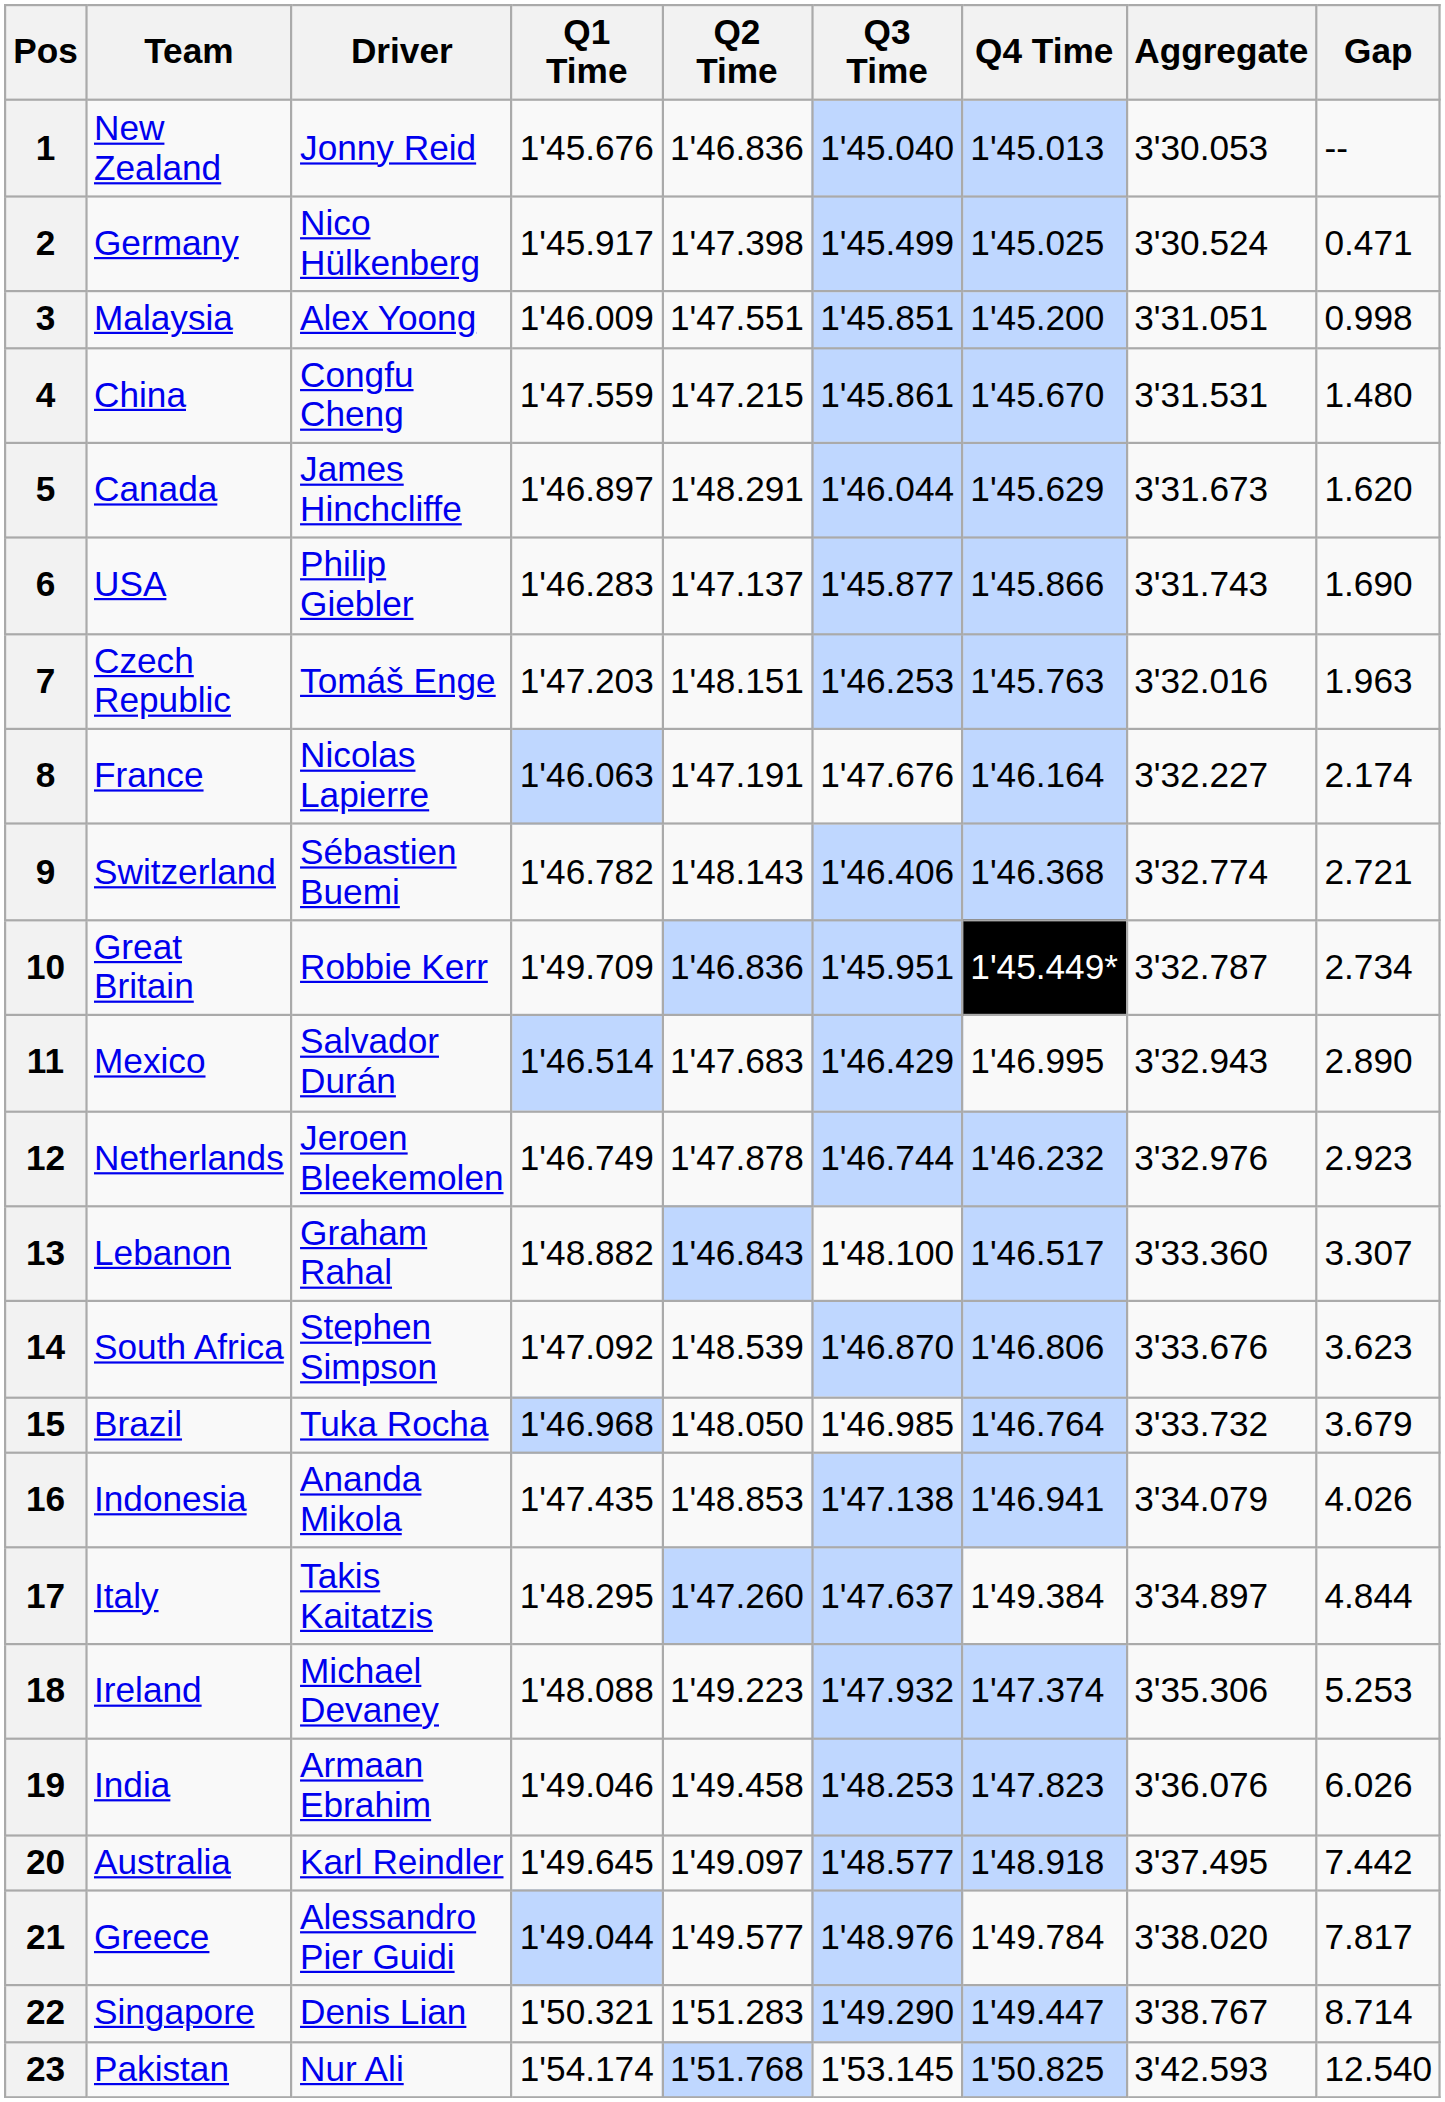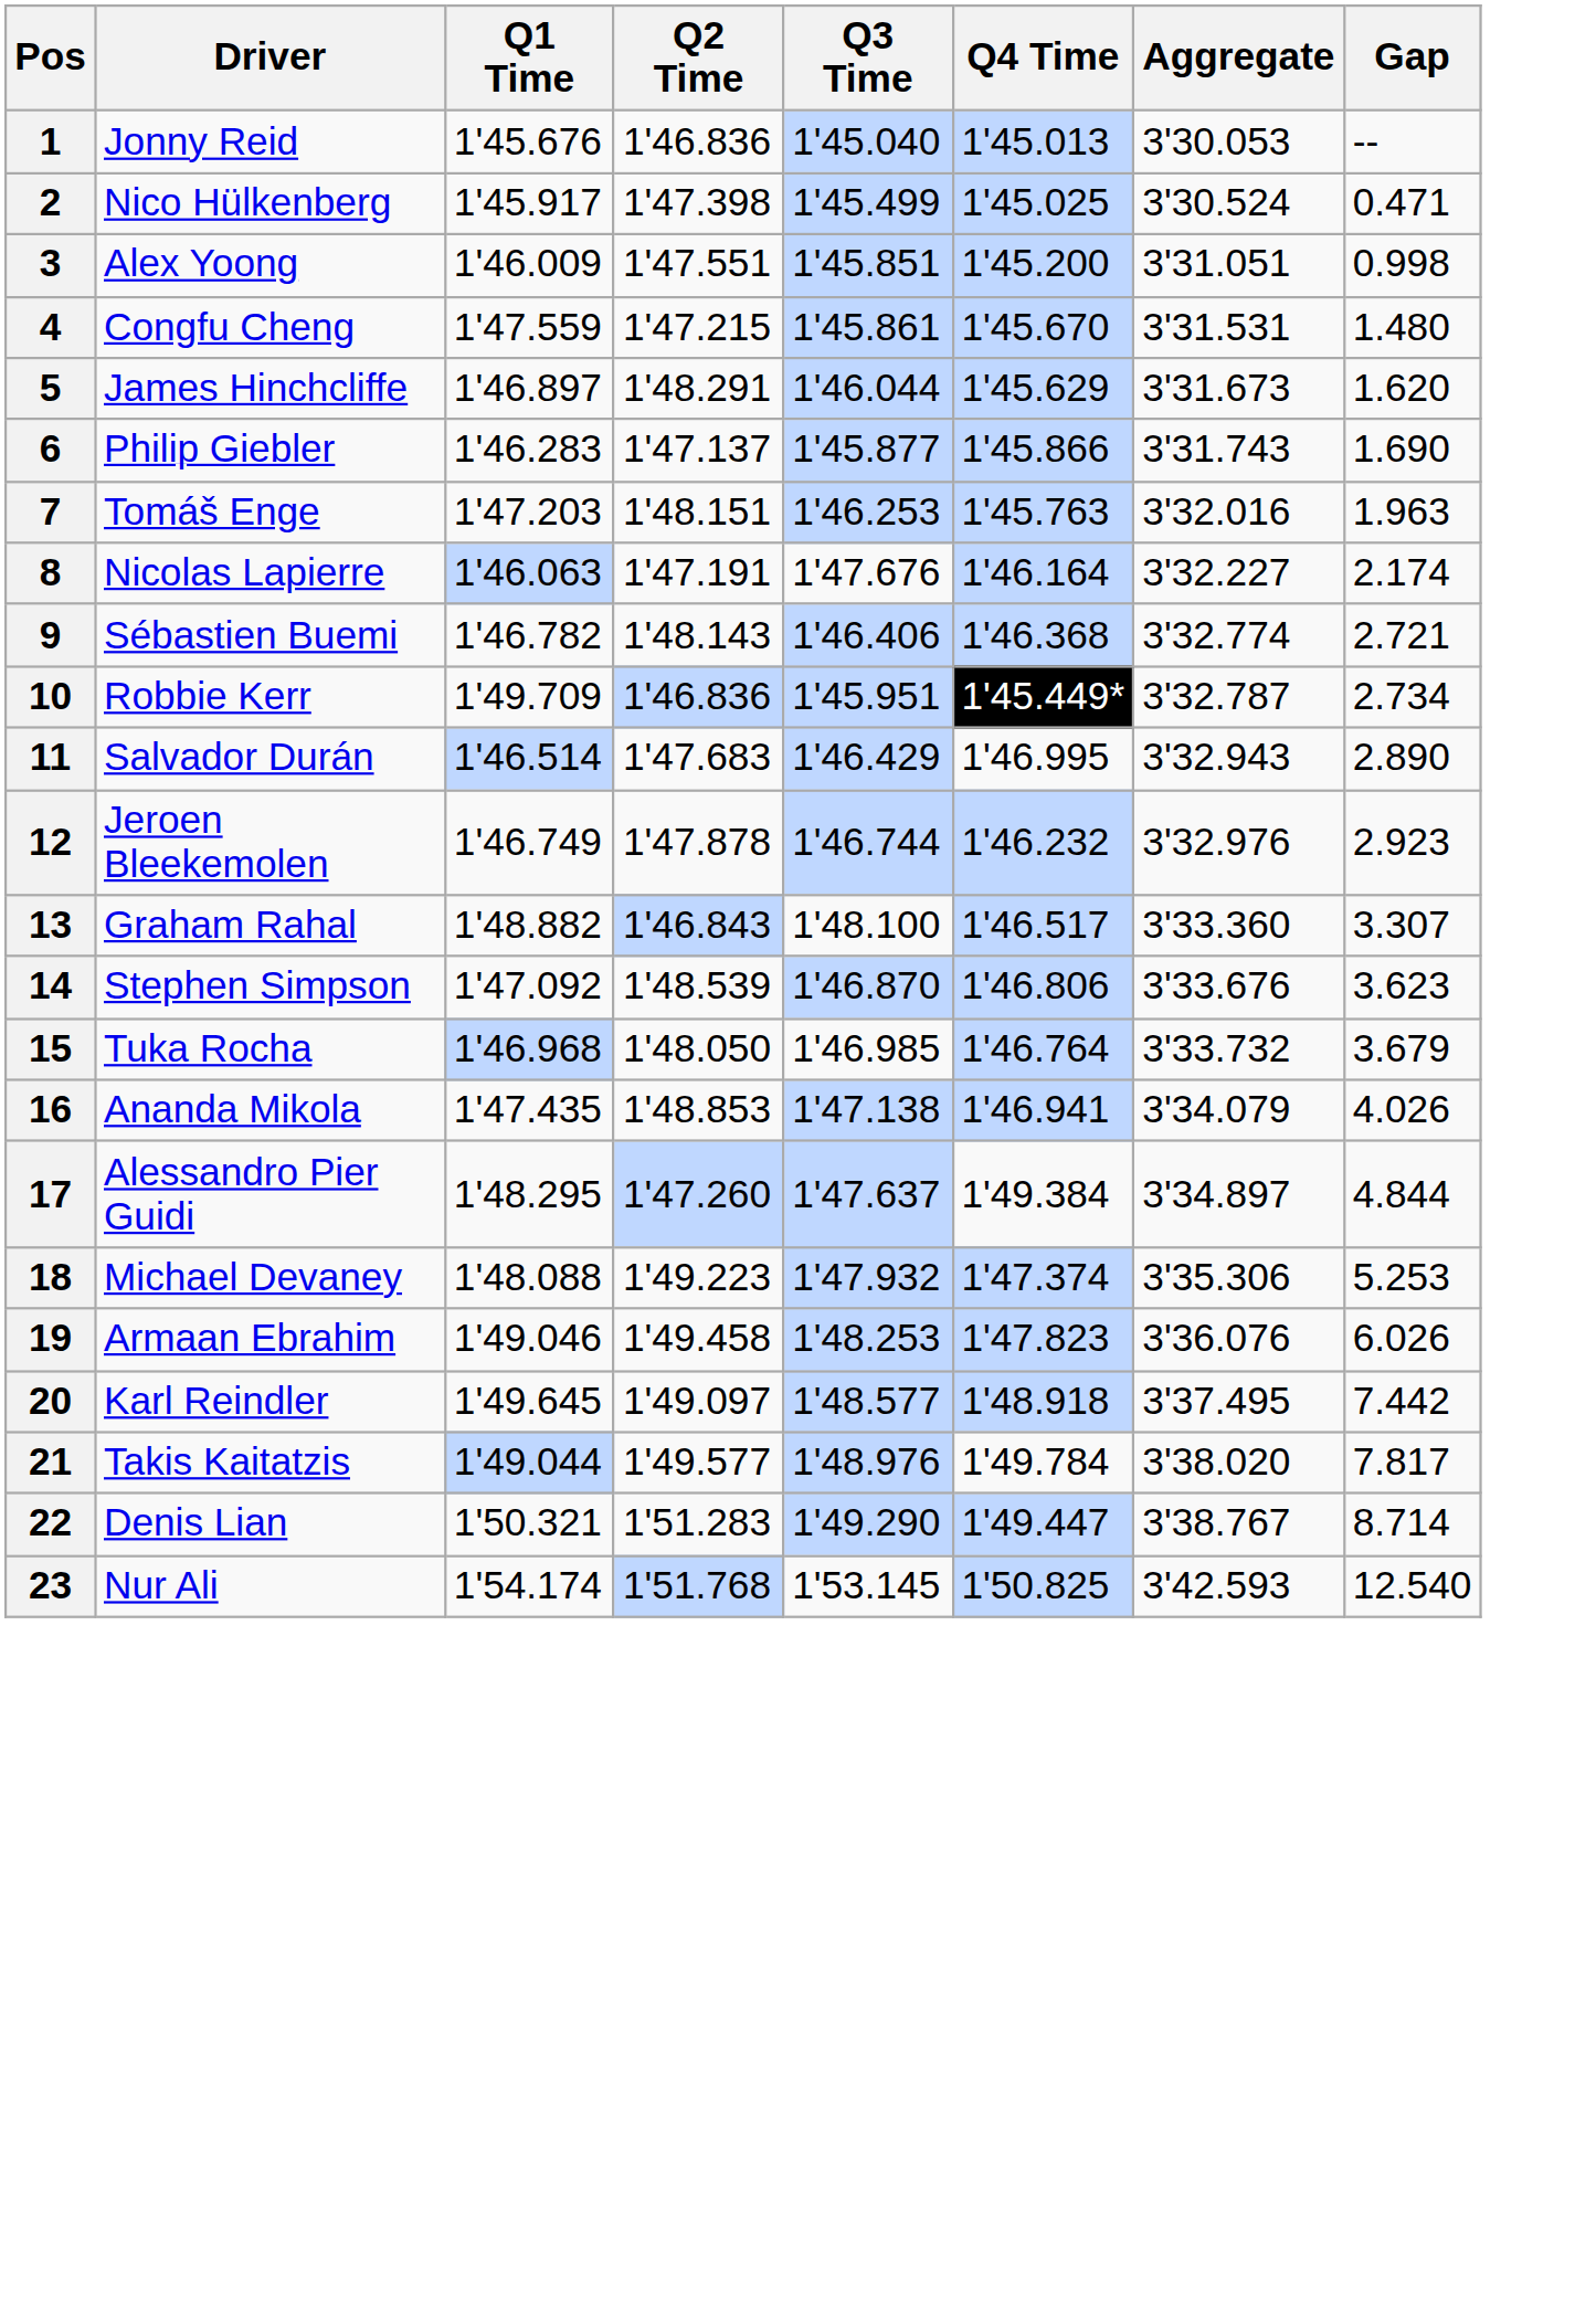 <table class="wikitable">
 <tr>
 <th>Pos</th>
-<th>Team</th>
 <th>Driver</th>
 <th>Q1 Time</th>
 <th>Q2 Time</th>
 <th>Q3 Time</th>
 <th>Q4 Time</th>
 <th>Aggregate</th>
 <th>Gap</th>
 </tr>
 <tr>
 <th>1</th>
-<td> <a href='#'>New Zealand</a></td>
 <td><a href='#'>Jonny Reid</a></td>
 <td>1'45.676</td>
 <td>1'46.836</td>
 <td style="background:#BFD7FF;">1'45.040</td>
 <td style="background:#BFD7FF;">1'45.013</td>
 <td>3'30.053</td>
 <td>--</td>
 </tr>
 <tr>
 <th>2</th>
-<td> <a href='#'>Germany</a></td>
 <td><a href='#'>Nico Hülkenberg</a></td>
 <td>1'45.917</td>
 <td>1'47.398</td>
 <td style="background:#BFD7FF;">1'45.499</td>
 <td style="background:#BFD7FF;">1'45.025</td>
 <td>3'30.524</td>
 <td>0.471</td>
 </tr>
 <tr>
 <th>3</th>
-<td> <a href='#'>Malaysia</a></td>
 <td><a href='#'>Alex Yoong</a></td>
 <td>1'46.009</td>
 <td>1'47.551</td>
 <td style="background:#BFD7FF;">1'45.851</td>
 <td style="background:#BFD7FF;">1'45.200</td>
 <td>3'31.051</td>
 <td>0.998</td>
 </tr>
 <tr>
 <th>4</th>
-<td> <a href='#'>China</a></td>
 <td><a href='#'>Congfu Cheng</a></td>
 <td>1'47.559</td>
 <td>1'47.215</td>
 <td style="background:#BFD7FF;">1'45.861</td>
 <td style="background:#BFD7FF;">1'45.670</td>
 <td>3'31.531</td>
 <td>1.480</td>
 </tr>
 <tr>
 <th>5</th>
-<td> <a href='#'>Canada</a></td>
 <td><a href='#'>James Hinchcliffe</a></td>
 <td>1'46.897</td>
 <td>1'48.291</td>
 <td style="background:#BFD7FF;">1'46.044</td>
 <td style="background:#BFD7FF;">1'45.629</td>
 <td>3'31.673</td>
 <td>1.620</td>
 </tr>
 <tr>
 <th>6</th>
-<td> <a href='#'>USA</a></td>
 <td><a href='#'>Philip Giebler</a></td>
 <td>1'46.283</td>
 <td>1'47.137</td>
 <td style="background:#BFD7FF;">1'45.877</td>
 <td style="background:#BFD7FF;">1'45.866</td>
 <td>3'31.743</td>
 <td>1.690</td>
 </tr>
 <tr>
 <th>7</th>
-<td> <a href='#'>Czech Republic</a></td>
 <td><a href='#'>Tomáš Enge</a></td>
 <td>1'47.203</td>
 <td>1'48.151</td>
 <td style="background:#BFD7FF;">1'46.253</td>
 <td style="background:#BFD7FF;">1'45.763</td>
 <td>3'32.016</td>
 <td>1.963</td>
 </tr>
 <tr>
 <th>8</th>
-<td> <a href='#'>France</a></td>
 <td><a href='#'>Nicolas Lapierre</a></td>
 <td style="background:#BFD7FF;">1'46.063</td>
 <td>1'47.191</td>
 <td>1'47.676</td>
 <td style="background:#BFD7FF;">1'46.164</td>
 <td>3'32.227</td>
 <td>2.174</td>
 </tr>
 <tr>
 <th>9</th>
-<td> <a href='#'>Switzerland</a></td>
 <td><a href='#'>Sébastien Buemi</a></td>
 <td>1'46.782</td>
 <td>1'48.143</td>
 <td style="background:#BFD7FF;">1'46.406</td>
 <td style="background:#BFD7FF;">1'46.368</td>
 <td>3'32.774</td>
 <td>2.721</td>
 </tr>
 <tr>
 <th>10</th>
-<td> <a href='#'>Great Britain</a></td>
 <td><a href='#'>Robbie Kerr</a></td>
 <td>1'49.709</td>
 <td style="background:#BFD7FF;">1'46.836</td>
 <td style="background:#BFD7FF;">1'45.951</td>
 <td style="background:#000000; color:white">1'45.449*</td>
 <td>3'32.787</td>
 <td>2.734</td>
 </tr>
 <tr>
 <th>11</th>
-<td> <a href='#'>Mexico</a></td>
 <td><a href='#'>Salvador Durán</a></td>
 <td style="background:#BFD7FF;">1'46.514</td>
 <td>1'47.683</td>
 <td style="background:#BFD7FF;">1'46.429</td>
 <td>1'46.995</td>
 <td>3'32.943</td>
 <td>2.890</td>
 </tr>
 <tr>
 <th>12</th>
-<td> <a href='#'>Netherlands</a></td>
 <td><a href='#'>Jeroen Bleekemolen</a></td>
 <td>1'46.749</td>
 <td>1'47.878</td>
 <td style="background:#BFD7FF;">1'46.744</td>
 <td style="background:#BFD7FF;">1'46.232</td>
 <td>3'32.976</td>
 <td>2.923</td>
 </tr>
 <tr>
 <th>13</th>
-<td> <a href='#'>Lebanon</a></td>
 <td><a href='#'>Graham Rahal</a></td>
 <td>1'48.882</td>
 <td style="background:#BFD7FF;">1'46.843</td>
 <td>1'48.100</td>
 <td style="background:#BFD7FF;">1'46.517</td>
 <td>3'33.360</td>
 <td>3.307</td>
 </tr>
 <tr>
 <th>14</th>
-<td> <a href='#'>South Africa</a></td>
 <td><a href='#'>Stephen Simpson</a></td>
 <td>1'47.092</td>
 <td>1'48.539</td>
 <td style="background:#BFD7FF;">1'46.870</td>
 <td style="background:#BFD7FF;">1'46.806</td>
 <td>3'33.676</td>
 <td>3.623</td>
 </tr>
 <tr>
 <th>15</th>
-<td> <a href='#'>Brazil</a></td>
 <td><a href='#'>Tuka Rocha</a></td>
 <td style="background:#BFD7FF;">1'46.968</td>
 <td>1'48.050</td>
 <td>1'46.985</td>
 <td style="background:#BFD7FF;">1'46.764</td>
 <td>3'33.732</td>
 <td>3.679</td>
 </tr>
 <tr>
 <th>16</th>
-<td> <a href='#'>Indonesia</a></td>
 <td><a href='#'>Ananda Mikola</a></td>
 <td>1'47.435</td>
 <td>1'48.853</td>
 <td style="background:#BFD7FF;">1'47.138</td>
 <td style="background:#BFD7FF;">1'46.941</td>
 <td>3'34.079</td>
 <td>4.026</td>
 </tr>
 <tr>
 <th>17</th>
-<td> <a href='#'>Italy</a></td>
-<td><a href='#'>Takis Kaitatzis</a></td>
+<td><a href='#'>Alessandro Pier Guidi</a></td>
 <td>1'48.295</td>
 <td style="background:#BFD7FF;">1'47.260</td>
 <td style="background:#BFD7FF;">1'47.637</td>
 <td>1'49.384</td>
 <td>3'34.897</td>
 <td>4.844</td>
 </tr>
 <tr>
 <th>18</th>
-<td> <a href='#'>Ireland</a></td>
 <td><a href='#'>Michael Devaney</a></td>
 <td>1'48.088</td>
 <td>1'49.223</td>
 <td style="background:#BFD7FF;">1'47.932</td>
 <td style="background:#BFD7FF;">1'47.374</td>
 <td>3'35.306</td>
 <td>5.253</td>
 </tr>
 <tr>
 <th>19</th>
-<td> <a href='#'>India</a></td>
 <td><a href='#'>Armaan Ebrahim</a></td>
 <td>1'49.046</td>
 <td>1'49.458</td>
 <td style="background:#BFD7FF;">1'48.253</td>
 <td style="background:#BFD7FF;">1'47.823</td>
 <td>3'36.076</td>
 <td>6.026</td>
 </tr>
 <tr>
 <th>20</th>
-<td> <a href='#'>Australia</a></td>
 <td><a href='#'>Karl Reindler</a></td>
 <td>1'49.645</td>
 <td>1'49.097</td>
 <td style="background:#BFD7FF;">1'48.577</td>
 <td style="background:#BFD7FF;">1'48.918</td>
 <td>3'37.495</td>
 <td>7.442</td>
 </tr>
 <tr>
 <th>21</th>
-<td> <a href='#'>Greece</a></td>
-<td><a href='#'>Alessandro Pier Guidi</a></td>
+<td><a href='#'>Takis Kaitatzis</a></td>
 <td style="background:#BFD7FF;">1'49.044</td>
 <td>1'49.577</td>
 <td style="background:#BFD7FF;">1'48.976</td>
 <td>1'49.784</td>
 <td>3'38.020</td>
 <td>7.817</td>
 </tr>
 <tr>
 <th>22</th>
-<td> <a href='#'>Singapore</a></td>
 <td><a href='#'>Denis Lian</a></td>
 <td>1'50.321</td>
 <td>1'51.283</td>
 <td style="background:#BFD7FF;">1'49.290</td>
 <td style="background:#BFD7FF;">1'49.447</td>
 <td>3'38.767</td>
 <td>8.714</td>
 </tr>
 <tr>
 <th>23</th>
-<td> <a href='#'>Pakistan</a></td>
 <td><a href='#'>Nur Ali</a></td>
 <td>1'54.174</td>
 <td style="background:#BFD7FF;">1'51.768</td>
 <td>1'53.145</td>
 <td style="background:#BFD7FF;">1'50.825</td>
 <td>3'42.593</td>
 <td>12.540</td>
 </tr>
 </table>
